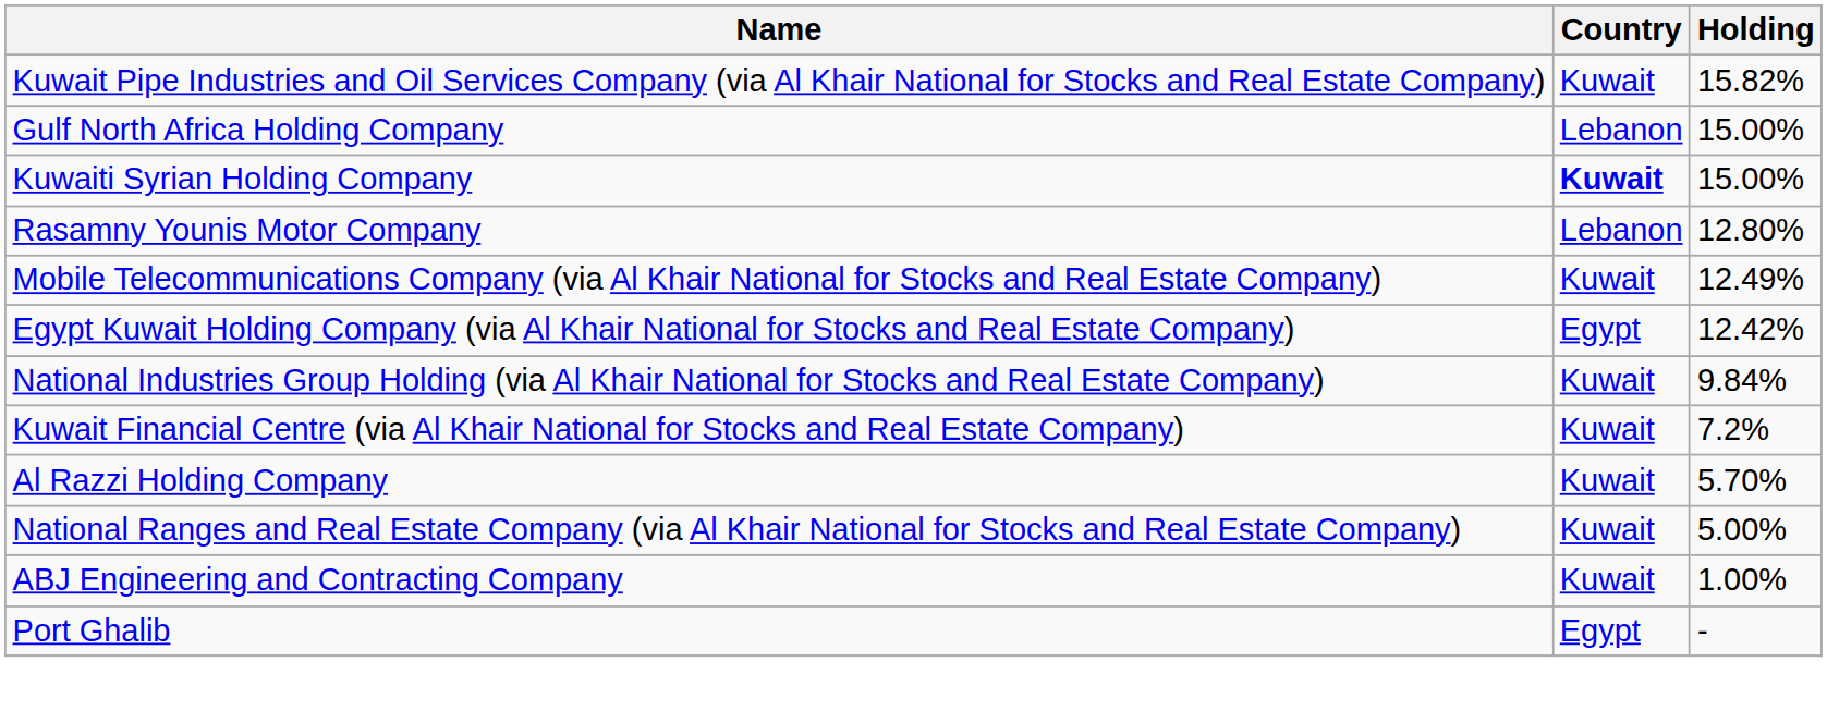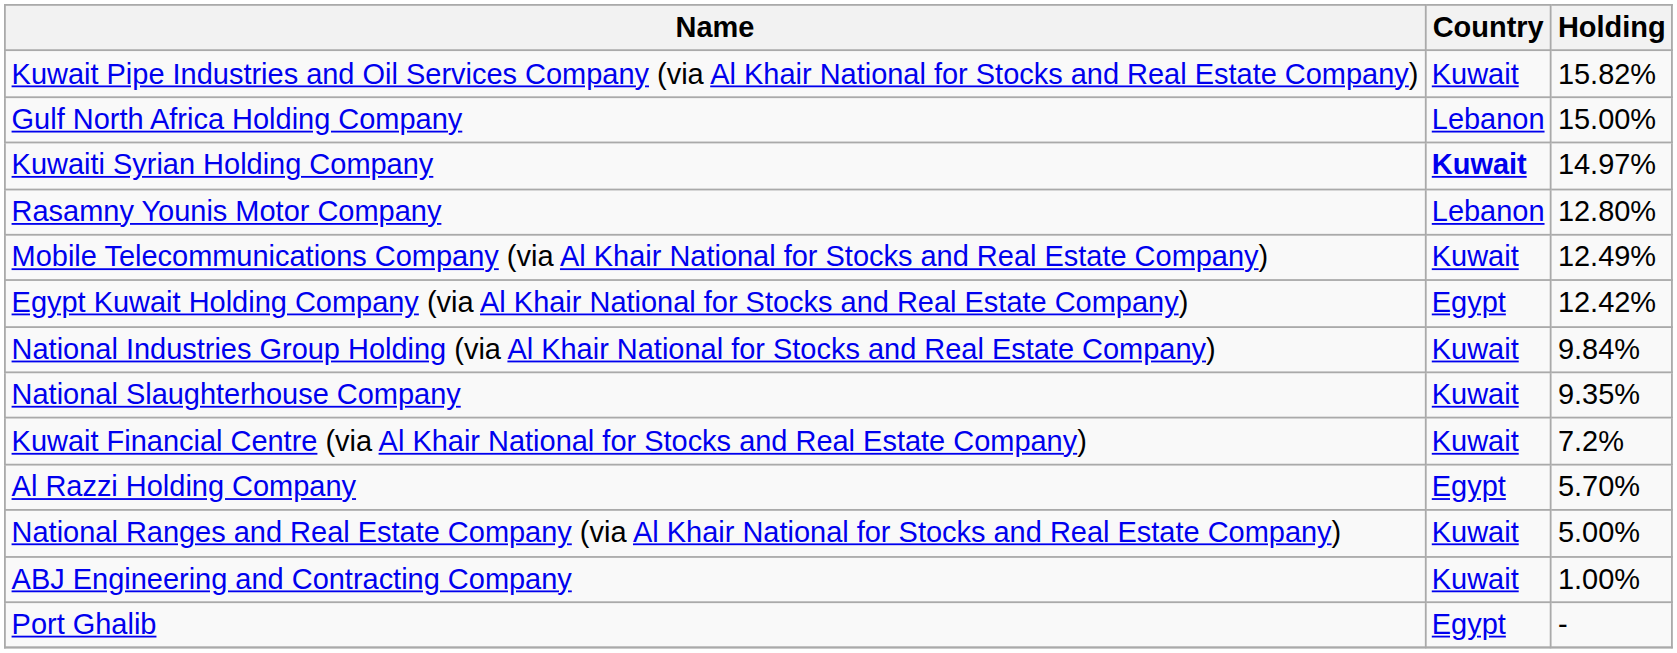 <table class="wikitable sortable">
 <tr>
 <th>Name</th>
 <th>Country</th>
 <th>Holding</th>
 </tr>
 <tr>
 <td><a href='#'>Kuwait Pipe Industries and Oil Services Company</a> (via <a href='#'>Al Khair National for Stocks and Real Estate Company</a>)</td>
 <td> <a href='#'>Kuwait</a></td>
 <td>15.82%</td>
 </tr>
 <tr>
 <td><a href='#'>Gulf North Africa Holding Company</a></td>
 <td> <a href='#'>Lebanon</a></td>
 <td>15.00%</td>
 </tr>
 <tr>
 <td><a href='#'>Kuwaiti Syrian Holding Company</a></td>
 <td><strong> <a href='#'>Kuwait</a></strong></td>
-<td>15.00%</td>
+<td>14.97%</td>
 </tr>
 <tr>
 <td><a href='#'>Rasamny Younis Motor Company</a></td>
 <td> <a href='#'>Lebanon</a></td>
 <td>12.80%</td>
 </tr>
 <tr>
 <td><a href='#'>Mobile Telecommunications Company</a> (via <a href='#'>Al Khair National for Stocks and Real Estate Company</a>)</td>
 <td> <a href='#'>Kuwait</a></td>
 <td>12.49%</td>
 </tr>
 <tr>
 <td><a href='#'>Egypt Kuwait Holding Company</a> (via <a href='#'>Al Khair National for Stocks and Real Estate Company</a>)</td>
 <td> <a href='#'>Egypt</a></td>
 <td>12.42%</td>
 </tr>
 <tr>
 <td><a href='#'>National Industries Group Holding</a> (via <a href='#'>Al Khair National for Stocks and Real Estate Company</a>)</td>
 <td> <a href='#'>Kuwait</a></td>
 <td>9.84%</td>
 </tr>
 <tr>
+<td><a href='#'>National Slaughterhouse Company</a></td>
+<td> <a href='#'>Kuwait</a></td>
+<td>9.35%</td>
+</tr>
+<tr>
 <td><a href='#'>Kuwait Financial Centre</a> (via <a href='#'>Al Khair National for Stocks and Real Estate Company</a>)</td>
 <td> <a href='#'>Kuwait</a></td>
 <td>7.2%</td>
 </tr>
 <tr>
 <td><a href='#'>Al Razzi Holding Company</a></td>
-<td> <a href='#'>Kuwait</a></td>
+<td> <a href='#'>Egypt</a></td>
 <td>5.70%</td>
 </tr>
 <tr>
 <td><a href='#'>National Ranges and Real Estate Company</a> (via <a href='#'>Al Khair National for Stocks and Real Estate Company</a>)</td>
 <td> <a href='#'>Kuwait</a></td>
 <td>5.00%</td>
 </tr>
 <tr>
 <td><a href='#'>ABJ Engineering and Contracting Company</a></td>
 <td> <a href='#'>Kuwait</a></td>
 <td>1.00%</td>
 </tr>
 <tr>
 <td><a href='#'>Port Ghalib</a></td>
 <td> <a href='#'>Egypt</a></td>
 <td>-</td>
 </tr>
 <tr>
 </tr>
 </table>
